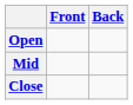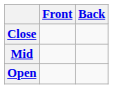 <table class="wikitable" style="text-align:center">
 <tr>
 <th></th>
 <th><a href='#'>Front</a></th>
 <th><a href='#'>Back</a></th>
 </tr>
 <tr>
-<th><a href='#'>Open</a></th>
-<td> </td>
-<td>   </td>
+<th><a href='#'>Close</a></th>
+<td>    </td>
+<td>  </td>
 </tr>
 <tr>
 <th><a href='#'>Mid</a></th>
 <td>    </td>
 <td>  </td>
 </tr>
 <tr>
-<th><a href='#'>Close</a></th>
-<td>    </td>
-<td>  </td>
+<th><a href='#'>Open</a></th>
+<td> </td>
+<td>   </td>
 </tr>
 </table>
